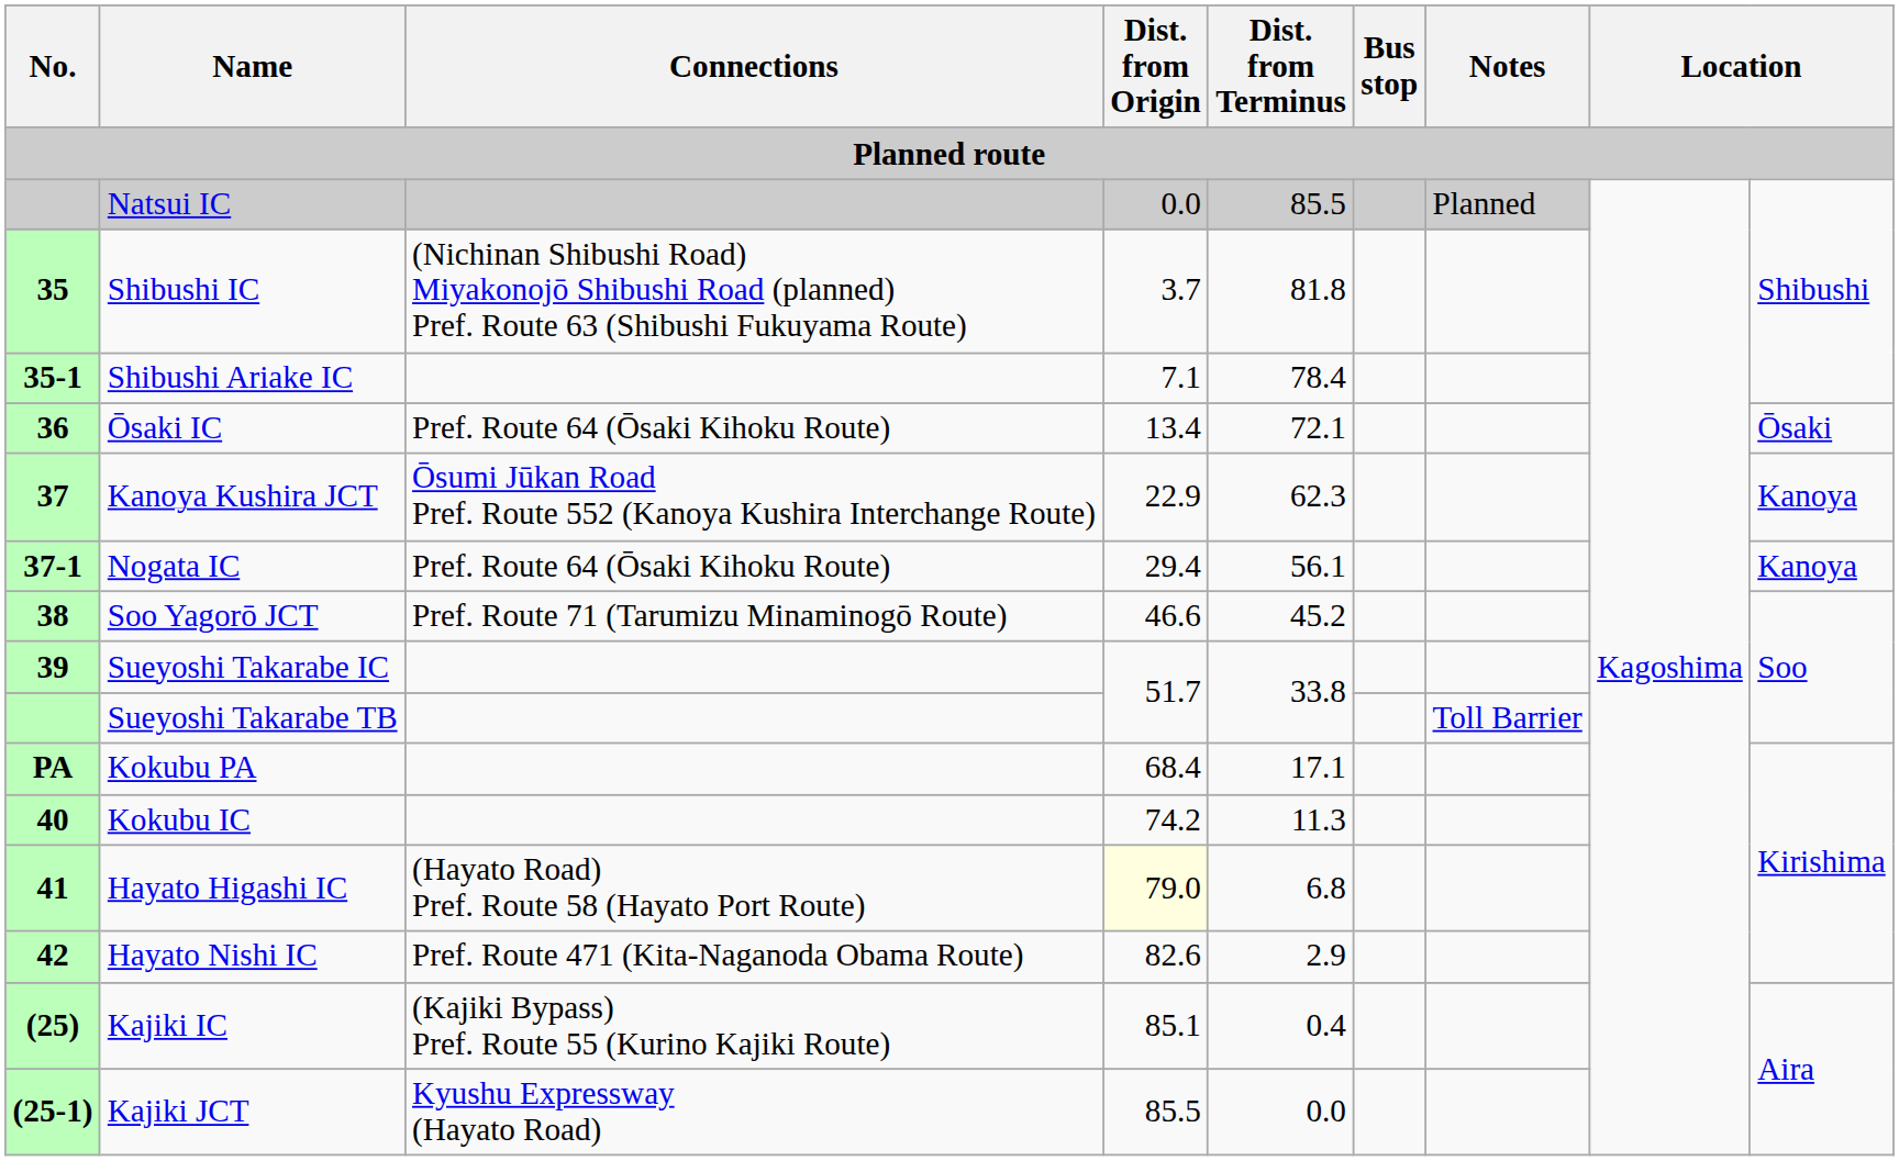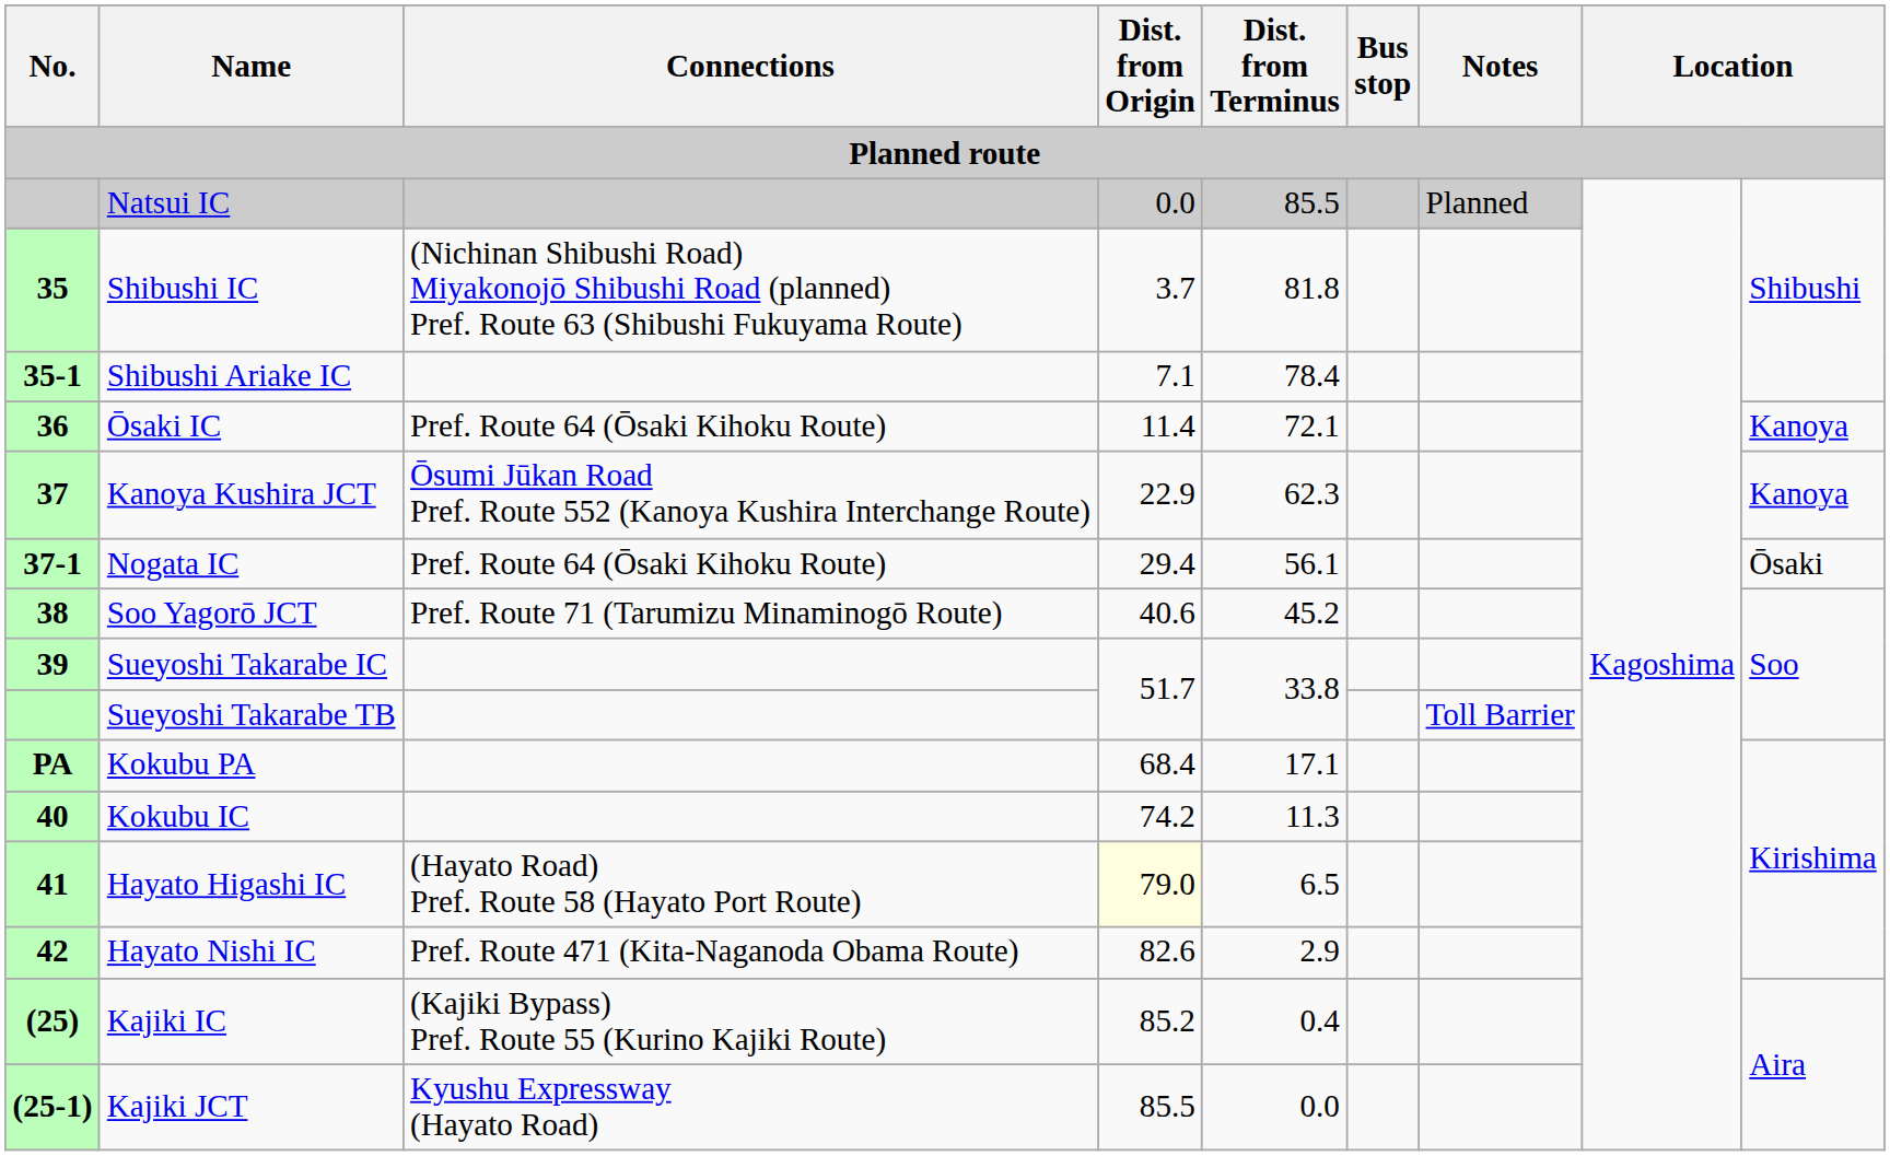 <table class="wikitable">
 <tr>
 <th>No.</th>
 <th>Name</th>
 <th>Connections</th>
 <th>Dist.<br>from<br>Origin</th>
 <th>Dist.<br>from<br>Terminus</th>
 <th>Bus<br>stop</th>
 <th>Notes</th>
 <th colspan="2">Location</th>
 </tr>
 <tr>
 <td colspan="9" style="text-align:center; background-color:#CCC;"><strong>Planned route</strong></td>
 </tr>
 <tr>
 <th style="background-color:#CCC; "></th>
 <td style="background-color:#CCC; "><a href='#'>Natsui IC</a></td>
 <td style="background-color:#CCC; "></td>
 <td style="background-color:#CCC; text-align: right;">0.0</td>
 <td style="background-color:#CCC; text-align: right;">85.5</td>
 <td style="background-color:#CCC; "></td>
 <td style="background-color:#CCC; ">Planned</td>
 <td rowspan="15" style="width:1em;"><a href='#'>Kagoshima</a></td>
 <td rowspan="3"><a href='#'>Shibushi</a></td>
 </tr>
 <tr>
 <th style="background-color: #BFB;">35</th>
 <td><a href='#'>Shibushi IC</a></td>
 <td> (Nichinan Shibushi Road)<br><a href='#'>Miyakonojō Shibushi Road</a> (planned)<br>Pref. Route 63 (Shibushi Fukuyama Route)</td>
 <td style="text-align: right;">3.7</td>
 <td style="text-align: right;">81.8</td>
 <td></td>
 <td></td>
 </tr>
 <tr>
 <th style="background-color:#BFB; ">35-1</th>
 <td><a href='#'>Shibushi Ariake IC</a></td>
 <td></td>
 <td style="text-align: right;">7.1</td>
 <td style="text-align: right;">78.4</td>
 <td></td>
 </tr>
 <tr>
 <th style="background-color:#BFB; ">36</th>
 <td><a href='#'>Ōsaki IC</a></td>
 <td>Pref. Route 64 (Ōsaki Kihoku Route)</td>
-<td style="text-align: right;">13.4</td>
+<td style="text-align: right;">11.4</td>
 <td style="text-align: right;">72.1</td>
 <td></td>
 <td></td>
-<td><a href='#'>Ōsaki</a></td>
+<td><a href='#'>Kanoya</a></td>
 </tr>
 <tr>
 <th style="background-color: #BFB;">37</th>
 <td><a href='#'>Kanoya Kushira JCT</a></td>
 <td><a href='#'>Ōsumi Jūkan Road</a><br>Pref. Route 552 (Kanoya Kushira Interchange Route)</td>
 <td style="text-align: right;">22.9</td>
 <td style="text-align: right;">62.3</td>
 <td></td>
 <td></td>
 <td><a href='#'>Kanoya</a></td>
 </tr>
 <tr>
 <th style="background-color: #BFB;">37-1</th>
 <td><a href='#'>Nogata IC</a></td>
 <td>Pref. Route 64 (Ōsaki Kihoku Route)</td>
 <td style="text-align: right;">29.4</td>
 <td style="text-align: right;">56.1</td>
 <td></td>
 <td></td>
-<td><a href='#'>Kanoya</a></td>
+<td>Ōsaki</td>
 </tr>
 <tr>
 <th style="background-color: #BFB;">38</th>
 <td><a href='#'>Soo Yagorō JCT</a></td>
 <td>Pref. Route 71 (Tarumizu Minaminogō Route)</td>
-<td style="text-align: right;">46.6</td>
+<td style="text-align: right;">40.6</td>
 <td style="text-align: right;">45.2</td>
 <td></td>
 <td></td>
 <td rowspan="3"><a href='#'>Soo</a></td>
 </tr>
 <tr>
 <th style="background-color: #BFB;">39</th>
 <td><a href='#'>Sueyoshi Takarabe IC</a></td>
 <td></td>
 <td rowspan="2" style="text-align: right;">51.7</td>
 <td rowspan="2" style="text-align: right;">33.8</td>
 <td></td>
 <td></td>
 </tr>
 <tr>
 <th style="background-color: #BFB;"></th>
 <td><a href='#'>Sueyoshi Takarabe TB</a></td>
 <td></td>
 <td></td>
 <td><a href='#'>Toll Barrier</a></td>
 </tr>
 <tr>
 <th style="background-color: #BFB;">PA</th>
 <td><a href='#'>Kokubu PA</a></td>
 <td></td>
 <td style="text-align: right;">68.4</td>
 <td style="text-align: right;">17.1</td>
 <td></td>
 <td></td>
 <td rowspan="4"><a href='#'>Kirishima</a></td>
 </tr>
 <tr>
 <th style="background-color: #BFB;">40</th>
 <td><a href='#'>Kokubu IC</a></td>
 <td></td>
 <td style="text-align: right;">74.2</td>
 <td style="text-align: right;">11.3</td>
 <td></td>
 <td></td>
 </tr>
 <tr>
 <th style="background-color: #BFB;">41</th>
 <td><a href='#'>Hayato Higashi IC</a></td>
 <td> (Hayato Road)<br>Pref. Route 58 (Hayato Port Route)</td>
 <td style="background: lightyellow; text-align: right;">79.0</td>
-<td style="text-align: right;">6.8</td>
+<td style="text-align: right;">6.5</td>
 <td></td>
 <td></td>
 </tr>
 <tr>
 <th style="background-color: #BFB;">42</th>
 <td><a href='#'>Hayato Nishi IC</a></td>
 <td>Pref. Route 471 (Kita-Naganoda Obama Route)</td>
 <td style="text-align: right;">82.6</td>
 <td style="text-align: right;">2.9</td>
 <td></td>
 <td></td>
 </tr>
 <tr>
 <th style="background-color: #BFB;">(25)</th>
 <td><a href='#'>Kajiki IC</a></td>
 <td> (Kajiki Bypass)<br>Pref. Route 55 (Kurino Kajiki Route)</td>
-<td style="text-align: right;">85.1</td>
+<td style="text-align: right;">85.2</td>
 <td style="text-align: right;">0.4</td>
 <td></td>
 <td></td>
 <td rowspan="2"><a href='#'>Aira</a></td>
 </tr>
 <tr>
 <th style="background-color: #BFB;">(25-1)</th>
 <td><a href='#'>Kajiki JCT</a></td>
 <td> <a href='#'>Kyushu Expressway</a><br> (Hayato Road)</td>
 <td style="text-align: right;">85.5</td>
 <td style="text-align: right;">0.0</td>
 <td></td>
 <td></td>
 </tr>
 </table>
